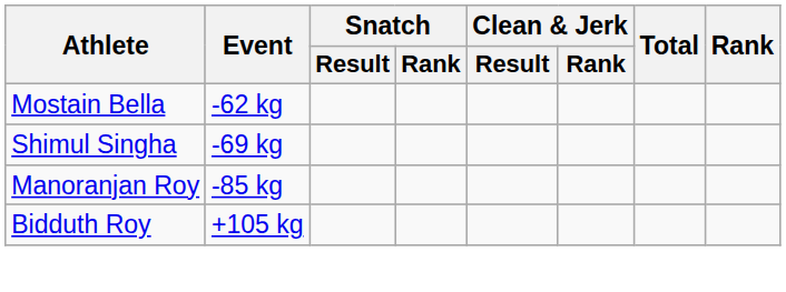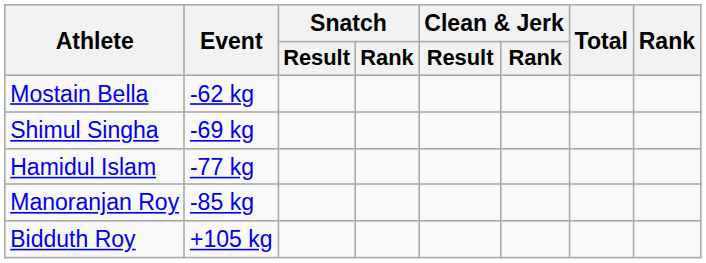 <table class="wikitable" style="font-size:90%">
 <tr>
 <th rowspan="2">Athlete</th>
 <th rowspan="2">Event</th>
 <th colspan="2">Snatch</th>
 <th colspan="2">Clean & Jerk</th>
 <th rowspan="2">Total</th>
 <th rowspan="2">Rank</th>
 </tr>
 <tr style="font-size:95%">
 <th>Result</th>
 <th>Rank</th>
 <th>Result</th>
 <th>Rank</th>
 </tr>
 <tr align=center>
 <td align=left><a href='#'>Mostain Bella</a></td>
 <td align=left><a href='#'>-62 kg</a></td>
 <td></td>
 <td></td>
 <td></td>
 <td></td>
 <td></td>
 <td></td>
 </tr>
 <tr align=center>
 <td align=left><a href='#'>Shimul Singha</a></td>
 <td align=left><a href='#'>-69 kg</a></td>
 <td></td>
 <td></td>
 <td></td>
 <td></td>
 <td></td>
 <td></td>
 </tr>
 <tr align=center>
+<td align=left><a href='#'>Hamidul Islam</a></td>
+<td align=left><a href='#'>-77 kg</a></td>
+<td></td>
+<td></td>
+<td></td>
+<td></td>
+<td></td>
+<td></td>
+</tr>
+<tr align=center>
 <td align=left><a href='#'>Manoranjan Roy</a></td>
 <td align=left><a href='#'>-85 kg</a></td>
 <td></td>
 <td></td>
 <td></td>
 <td></td>
 <td></td>
 <td></td>
 </tr>
 <tr align=center>
 <td align=left><a href='#'>Bidduth Roy</a></td>
 <td align=left><a href='#'>+105 kg</a></td>
 <td></td>
 <td></td>
 <td></td>
 <td></td>
 <td></td>
 <td></td>
 </tr>
 </table>
